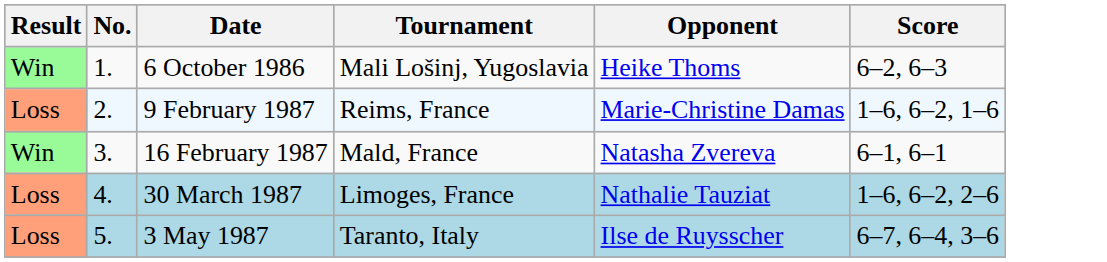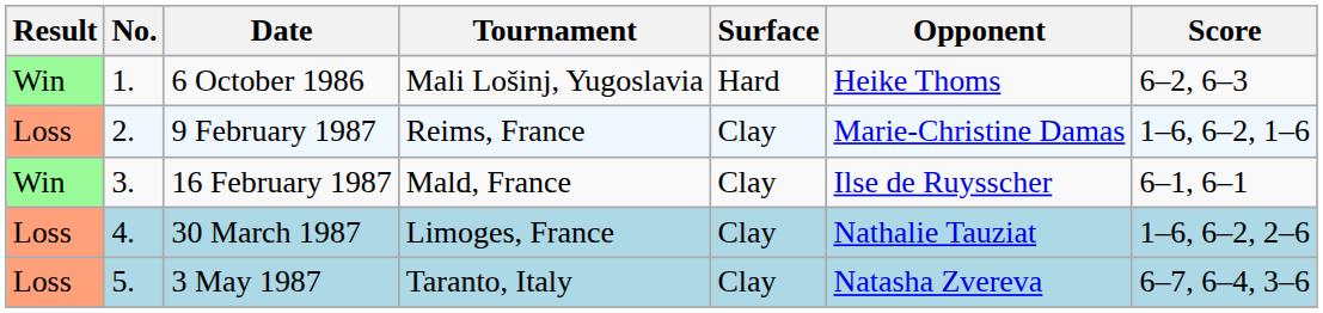 <table class="sortable wikitable" style="font-size:97%;">
 <tr>
 <th>Result</th>
 <th>No.</th>
 <th>Date</th>
 <th>Tournament</th>
+<th>Surface</th>
 <th>Opponent</th>
 <th>Score</th>
 </tr>
 <tr>
 <td style="background:#98fb98;">Win</td>
 <td>1.</td>
 <td>6 October 1986</td>
 <td>Mali Lošinj, Yugoslavia</td>
+<td>Hard</td>
 <td> <a href='#'>Heike Thoms</a></td>
 <td>6–2, 6–3</td>
 </tr>
 <tr style="background:#f0f8ff;">
 <td style="background:#ffa07a;">Loss</td>
 <td>2.</td>
 <td>9 February 1987</td>
 <td>Reims, France</td>
+<td>Clay</td>
 <td> <a href='#'>Marie-Christine Damas</a></td>
 <td>1–6, 6–2, 1–6</td>
 </tr>
 <tr>
 <td style="background:#98fb98;">Win</td>
 <td>3.</td>
 <td>16 February 1987</td>
 <td>Mald, France</td>
-<td> <a href='#'>Natasha Zvereva</a></td>
+<td>Clay</td>
+<td> <a href='#'>Ilse de Ruysscher</a></td>
 <td>6–1, 6–1</td>
 </tr>
 <tr bgcolor="lightblue">
 <td style="background:#ffa07a;">Loss</td>
 <td>4.</td>
 <td>30 March 1987</td>
 <td>Limoges, France</td>
+<td>Clay</td>
 <td> <a href='#'>Nathalie Tauziat</a></td>
 <td>1–6, 6–2, 2–6</td>
 </tr>
 <tr bgcolor=lightblue>
 <td style="background:#ffa07a;">Loss</td>
 <td>5.</td>
 <td>3 May 1987</td>
 <td>Taranto, Italy</td>
-<td> <a href='#'>Ilse de Ruysscher</a></td>
+<td>Clay</td>
+<td> <a href='#'>Natasha Zvereva</a></td>
 <td>6–7, 6–4, 3–6</td>
 </tr>
 </table>
